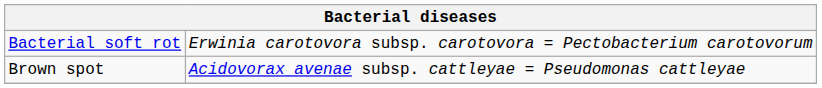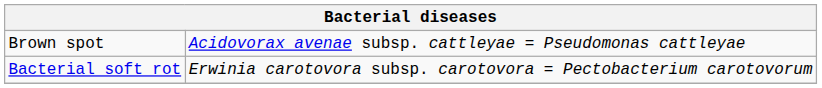 <table class="wikitable" style="clear">
 <tr>
 <th colspan=2><strong>Bacterial diseases</strong><br></th>
+</tr>
+<tr>
+<td>Brown spot</td>
+<td><em><a href='#'>Acidovorax avenae</a></em> subsp. <em>cattleyae</em> = <em>Pseudomonas cattleyae</em></td>
 </tr>
 <tr>
 <td><a href='#'>Bacterial soft rot</a></td>
 <td><em>Erwinia carotovora</em> subsp. <em>carotovora</em> = <em>Pectobacterium carotovorum</em></td>
 </tr>
 <tr>
-<td>Brown spot</td>
-<td><em><a href='#'>Acidovorax avenae</a></em> subsp. <em>cattleyae</em> = <em>Pseudomonas cattleyae</em></td>
-</tr>
-<tr>
 </tr>
 </table>
